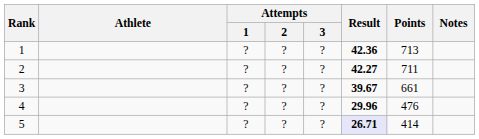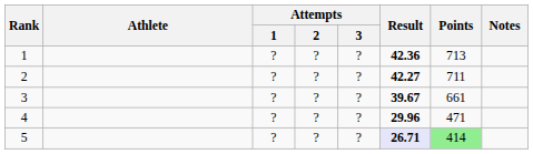 <table class="wikitable" style="text-align:center">
 <tr>
 <th rowspan=2 width=40>Rank</th>
 <th rowspan=2 width=250>Athlete</th>
 <th colspan=3>Attempts</th>
 <th rowspan=2 width=55>Result</th>
 <th rowspan=2 width=55>Points</th>
 <th rowspan=2 width=50>Notes</th>
 </tr>
 <tr>
 <th width=45>1</th>
 <th width=45>2</th>
 <th width=45>3</th>
 </tr>
 <tr>
 <td>1</td>
 <td align=left></td>
 <td>?</td>
 <td>?</td>
 <td>?</td>
 <td><strong>42.36</strong></td>
 <td>713</td>
 <td></td>
 </tr>
 <tr>
 <td>2</td>
 <td align=left></td>
 <td>?</td>
 <td>?</td>
 <td>?</td>
 <td><strong>42.27</strong></td>
 <td>711</td>
 <td></td>
 </tr>
 <tr>
 <td>3</td>
 <td align=left></td>
 <td>?</td>
 <td>?</td>
 <td>?</td>
 <td><strong>39.67</strong></td>
 <td>661</td>
 <td></td>
 </tr>
 <tr>
 <td>4</td>
 <td align=left></td>
 <td>?</td>
 <td>?</td>
 <td>?</td>
 <td><strong>29.96</strong></td>
-<td>476</td>
+<td>471</td>
 <td></td>
 </tr>
 <tr>
 <td>5</td>
 <td align=left></td>
 <td>?</td>
 <td>?</td>
 <td>?</td>
 <td style="background: lavender;"><strong>26.71</strong></td>
-<td>414</td>
+<td style="background: lightgreen;">414</td>
 <td></td>
 </tr>
 </table>
